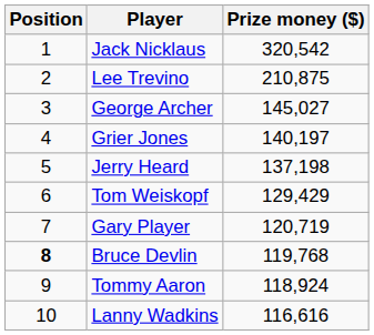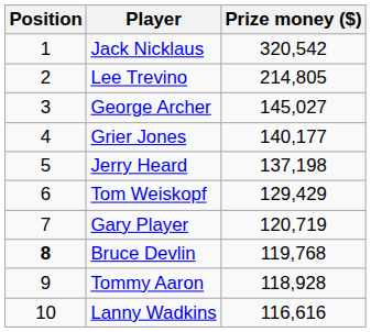 <table class="wikitable">
 <tr>
 <th>Position</th>
 <th>Player</th>
 <th>Prize money ($)</th>
 </tr>
 <tr>
 <td align=center>1</td>
 <td> <a href='#'>Jack Nicklaus</a></td>
 <td align=center>320,542</td>
 </tr>
 <tr>
 <td align=center>2</td>
 <td> <a href='#'>Lee Trevino</a></td>
-<td align=center>210,875</td>
+<td align=center>214,805</td>
 </tr>
 <tr>
 <td align=center>3</td>
 <td> <a href='#'>George Archer</a></td>
 <td align=center>145,027</td>
 </tr>
 <tr>
 <td align=center>4</td>
 <td> <a href='#'>Grier Jones</a></td>
-<td align=center>140,197</td>
+<td align=center>140,177</td>
 </tr>
 <tr>
 <td align=center>5</td>
 <td> <a href='#'>Jerry Heard</a></td>
 <td align=center>137,198</td>
 </tr>
 <tr>
 <td align=center>6</td>
 <td> <a href='#'>Tom Weiskopf</a></td>
 <td align=center>129,429</td>
 </tr>
 <tr>
 <td align=center>7</td>
 <td> <a href='#'>Gary Player</a></td>
 <td align=center>120,719</td>
 </tr>
 <tr>
 <td align=center><strong>8</strong></td>
 <td> <a href='#'>Bruce Devlin</a></td>
 <td align=center>119,768</td>
 </tr>
 <tr>
 <td align=center>9</td>
 <td> <a href='#'>Tommy Aaron</a></td>
-<td align=center>118,924</td>
+<td align=center>118,928</td>
 </tr>
 <tr>
 <td align=center>10</td>
 <td> <a href='#'>Lanny Wadkins</a></td>
 <td align=center>116,616</td>
 </tr>
 </table>
